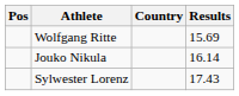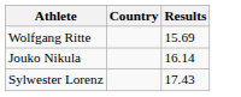 <table class="wikitable">
 <tr>
-<th>Pos</th>
 <th>Athlete</th>
 <th>Country</th>
 <th>Results</th>
 </tr>
 <tr>
-<td align="center"></td>
 <td>Wolfgang Ritte</td>
 <td></td>
 <td>15.69</td>
 </tr>
 <tr>
-<td align="center"></td>
 <td>Jouko Nikula</td>
 <td></td>
 <td>16.14</td>
 </tr>
 <tr>
-<td align="center"></td>
 <td>Sylwester Lorenz</td>
 <td></td>
 <td>17.43</td>
 </tr>
 </table>
